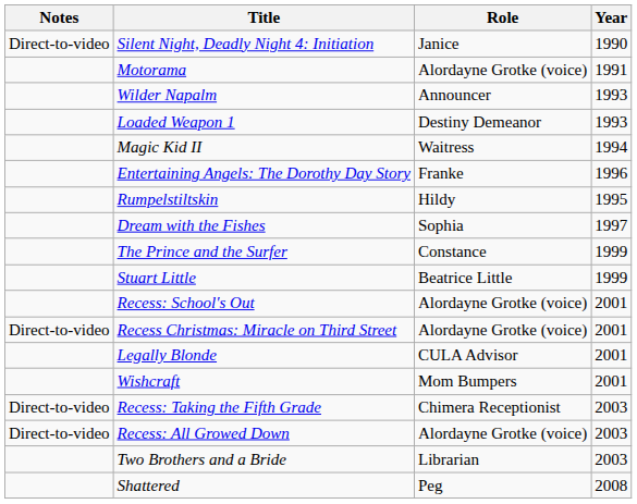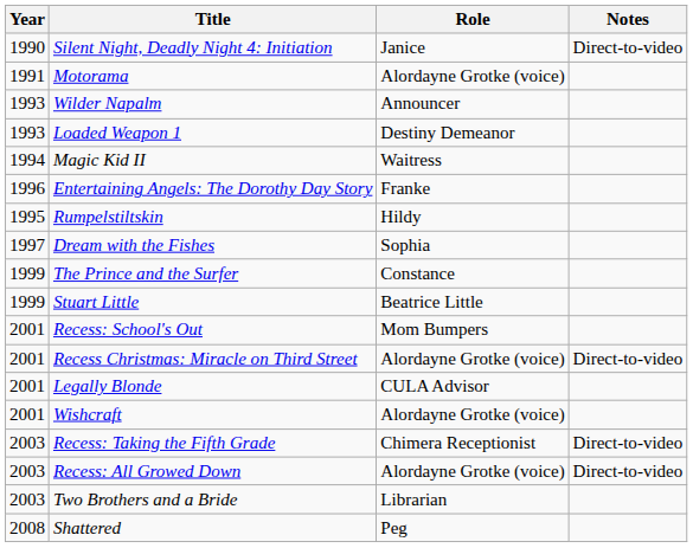 <table class="wikitable sortable">
 <tr>
-<th>Notes</th>
+<th>Year</th>
 <th>Title</th>
 <th>Role</th>
-<th>Year</th>
+<th>Notes</th>
 </tr>
 <tr>
-<td>Direct-to-video</td>
+<td>1990</td>
 <td><em><a href='#'>Silent Night, Deadly Night 4: Initiation</a></em></td>
 <td>Janice</td>
-<td>1990</td>
+<td>Direct-to-video</td>
 </tr>
 <tr>
-<td></td>
+<td>1991</td>
 <td><em><a href='#'>Motorama</a></em></td>
 <td>Alordayne Grotke (voice)</td>
-<td>1991</td>
+<td></td>
 </tr>
 <tr>
-<td></td>
+<td>1993</td>
 <td><em><a href='#'>Wilder Napalm</a></em></td>
 <td>Announcer</td>
-<td>1993</td>
+<td></td>
 </tr>
 <tr>
-<td></td>
+<td>1993</td>
 <td><em><a href='#'>Loaded Weapon 1</a></em></td>
 <td>Destiny Demeanor</td>
-<td>1993</td>
+<td></td>
 </tr>
 <tr>
-<td></td>
+<td>1994</td>
 <td><em>Magic Kid II</em></td>
 <td>Waitress</td>
-<td>1994</td>
+<td></td>
 </tr>
 <tr>
-<td></td>
+<td>1996</td>
 <td><em><a href='#'>Entertaining Angels: The Dorothy Day Story</a></em></td>
 <td>Franke</td>
-<td>1996</td>
+<td></td>
 </tr>
 <tr>
-<td></td>
+<td>1995</td>
 <td><em><a href='#'>Rumpelstiltskin</a></em></td>
 <td>Hildy</td>
-<td>1995</td>
+<td></td>
 </tr>
 <tr>
-<td></td>
+<td>1997</td>
 <td><em><a href='#'>Dream with the Fishes</a></em></td>
 <td>Sophia</td>
-<td>1997</td>
+<td></td>
 </tr>
 <tr>
-<td></td>
+<td>1999</td>
 <td><em><a href='#'>The Prince and the Surfer</a></em></td>
 <td>Constance</td>
-<td>1999</td>
+<td></td>
 </tr>
 <tr>
-<td></td>
+<td>1999</td>
 <td><em><a href='#'>Stuart Little</a></em></td>
 <td>Beatrice Little</td>
-<td>1999</td>
+<td></td>
 </tr>
 <tr>
+<td>2001</td>
+<td><em><a href='#'>Recess: School's Out</a></em></td>
+<td>Mom Bumpers</td>
 <td></td>
-<td><em><a href='#'>Recess: School's Out</a></em></td>
-<td>Alordayne Grotke (voice)</td>
-<td>2001</td>
 </tr>
 <tr>
-<td>Direct-to-video</td>
+<td>2001</td>
 <td><em><a href='#'>Recess Christmas: Miracle on Third Street</a></em></td>
 <td>Alordayne Grotke (voice)</td>
-<td>2001</td>
+<td>Direct-to-video</td>
 </tr>
 <tr>
-<td></td>
+<td>2001</td>
 <td><em><a href='#'>Legally Blonde</a></em></td>
 <td>CULA Advisor</td>
-<td>2001</td>
+<td></td>
 </tr>
 <tr>
+<td>2001</td>
+<td><em><a href='#'>Wishcraft</a></em></td>
+<td>Alordayne Grotke (voice)</td>
 <td></td>
-<td><em><a href='#'>Wishcraft</a></em></td>
-<td>Mom Bumpers</td>
-<td>2001</td>
 </tr>
 <tr>
-<td>Direct-to-video</td>
+<td>2003</td>
 <td><em><a href='#'>Recess: Taking the Fifth Grade</a></em></td>
 <td>Chimera Receptionist</td>
-<td>2003</td>
+<td>Direct-to-video</td>
 </tr>
 <tr>
-<td>Direct-to-video</td>
+<td>2003</td>
 <td><em><a href='#'>Recess: All Growed Down</a></em></td>
 <td>Alordayne Grotke (voice)</td>
-<td>2003</td>
+<td>Direct-to-video</td>
 </tr>
 <tr>
-<td></td>
+<td>2003</td>
 <td><em>Two Brothers and a Bride</em></td>
 <td>Librarian</td>
-<td>2003</td>
+<td></td>
 </tr>
 <tr>
-<td></td>
+<td>2008</td>
 <td><em>Shattered</em></td>
 <td>Peg</td>
-<td>2008</td>
+<td></td>
 </tr>
 </table>
